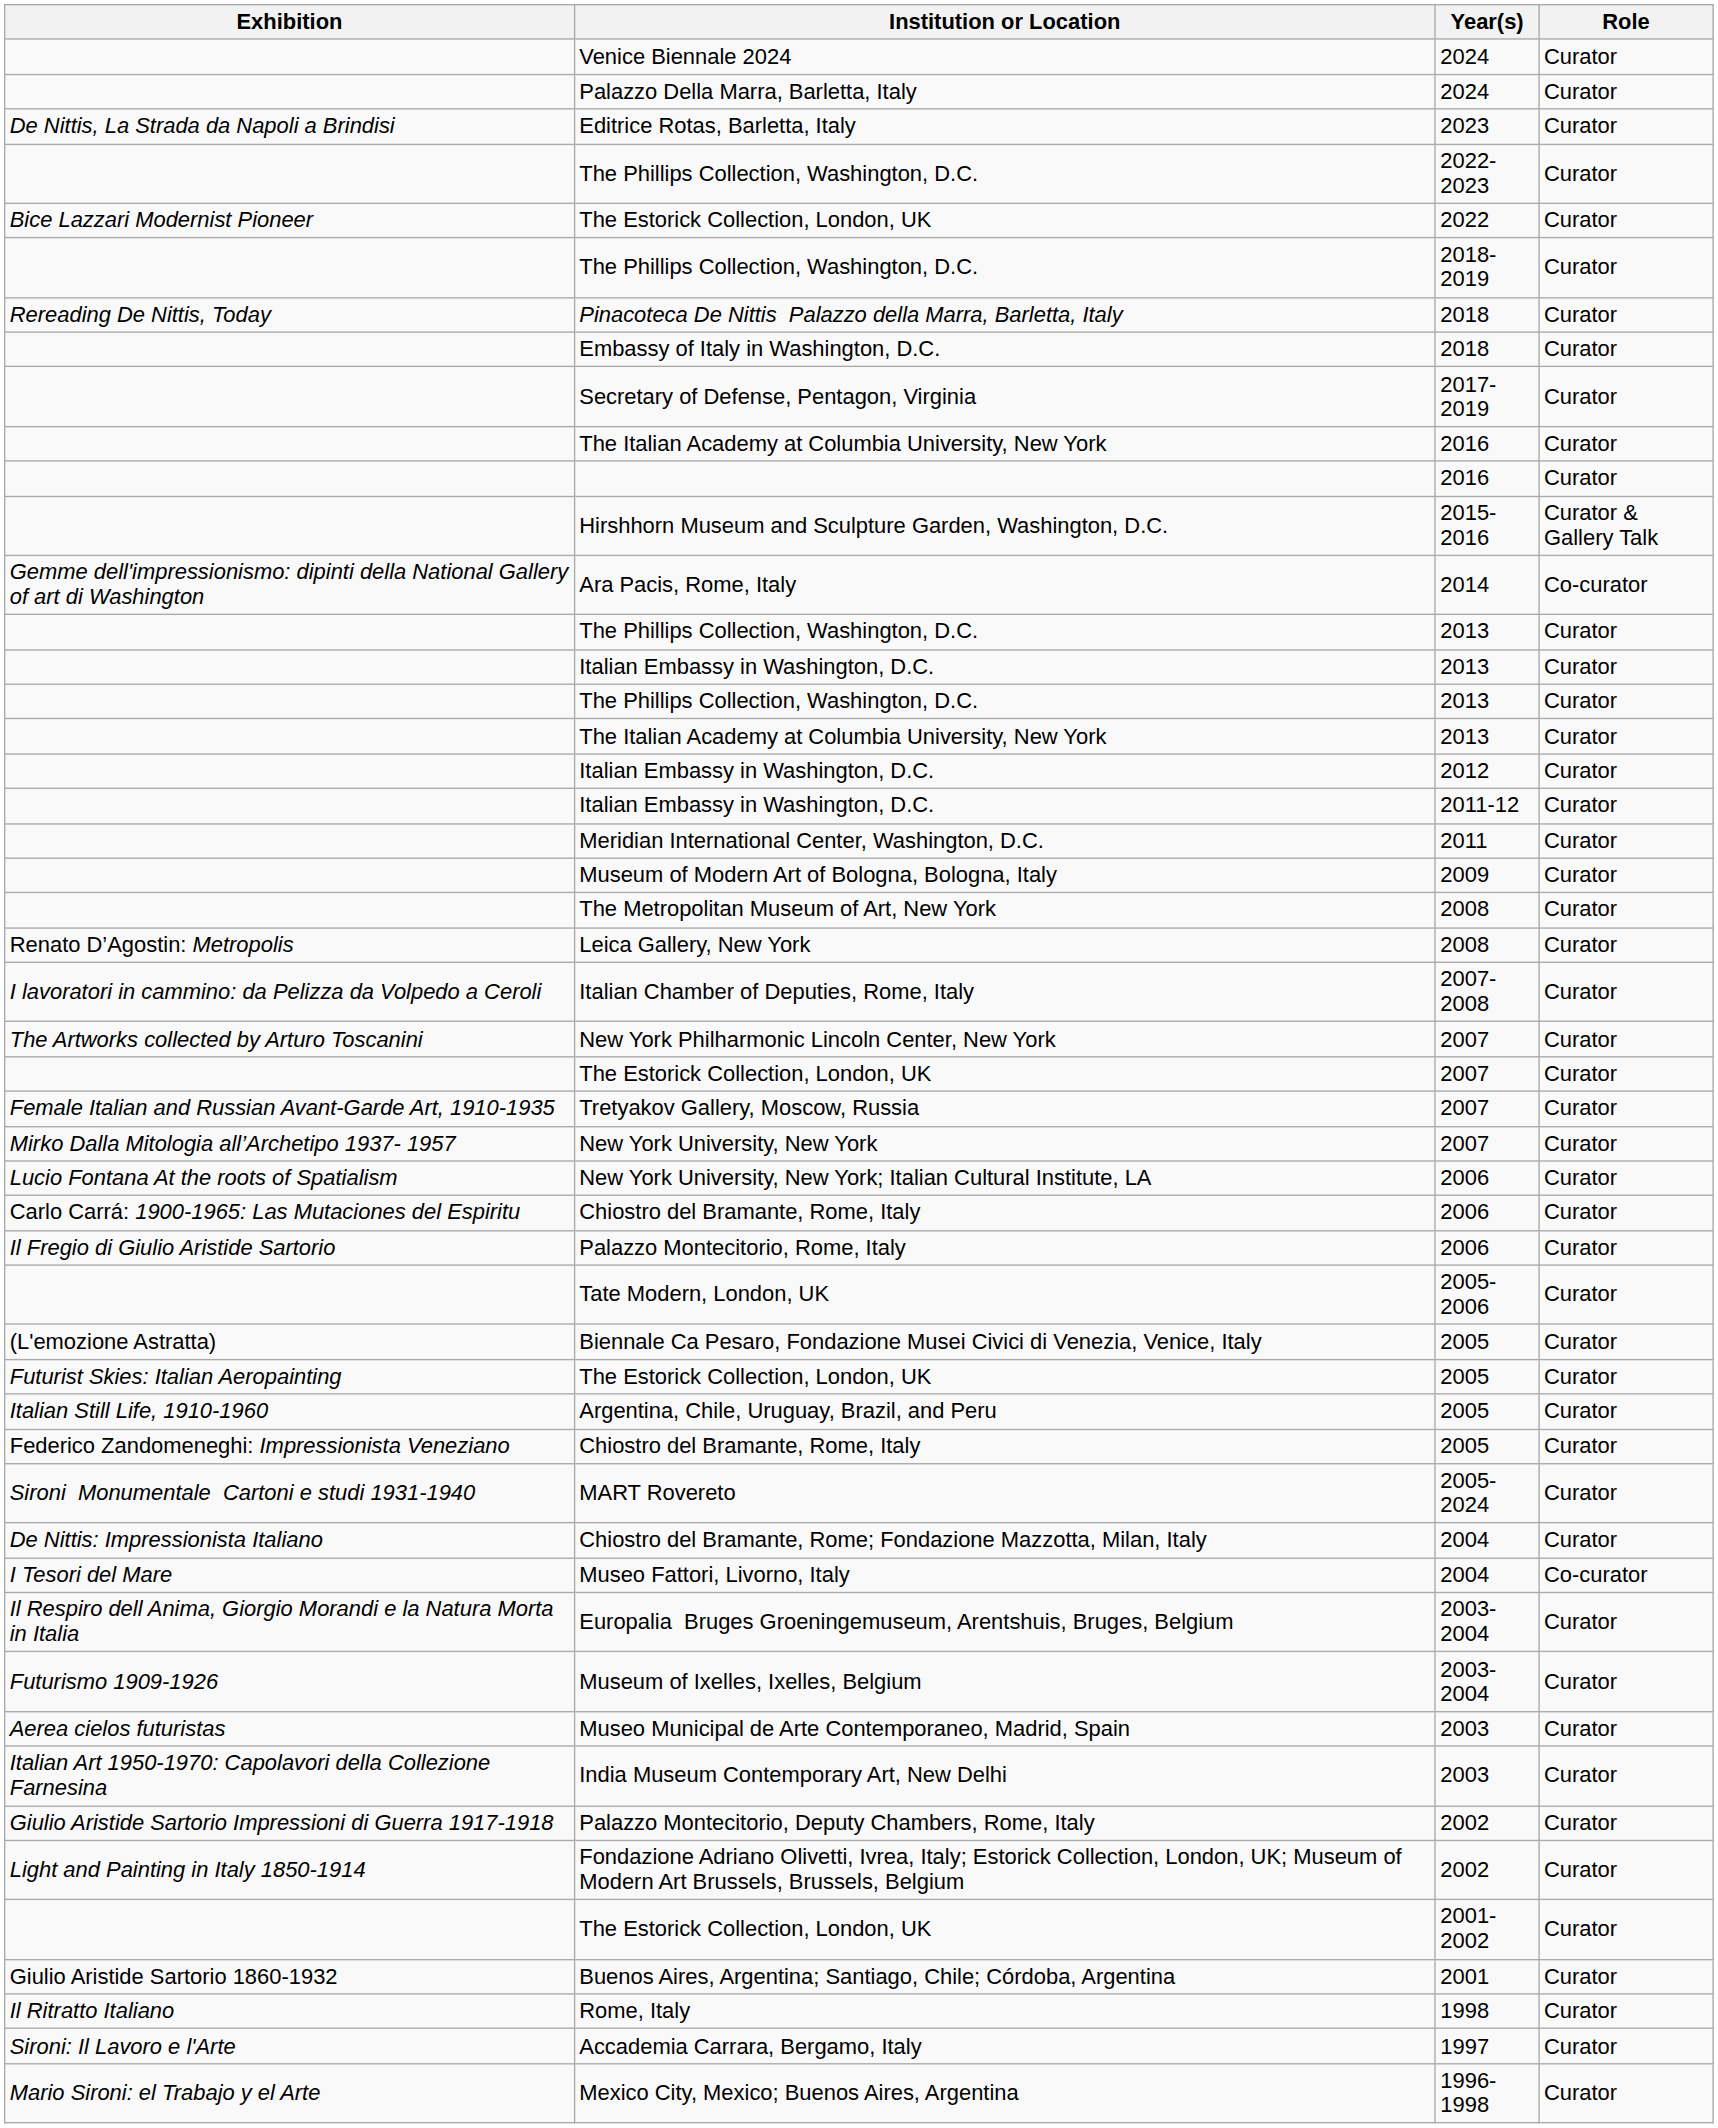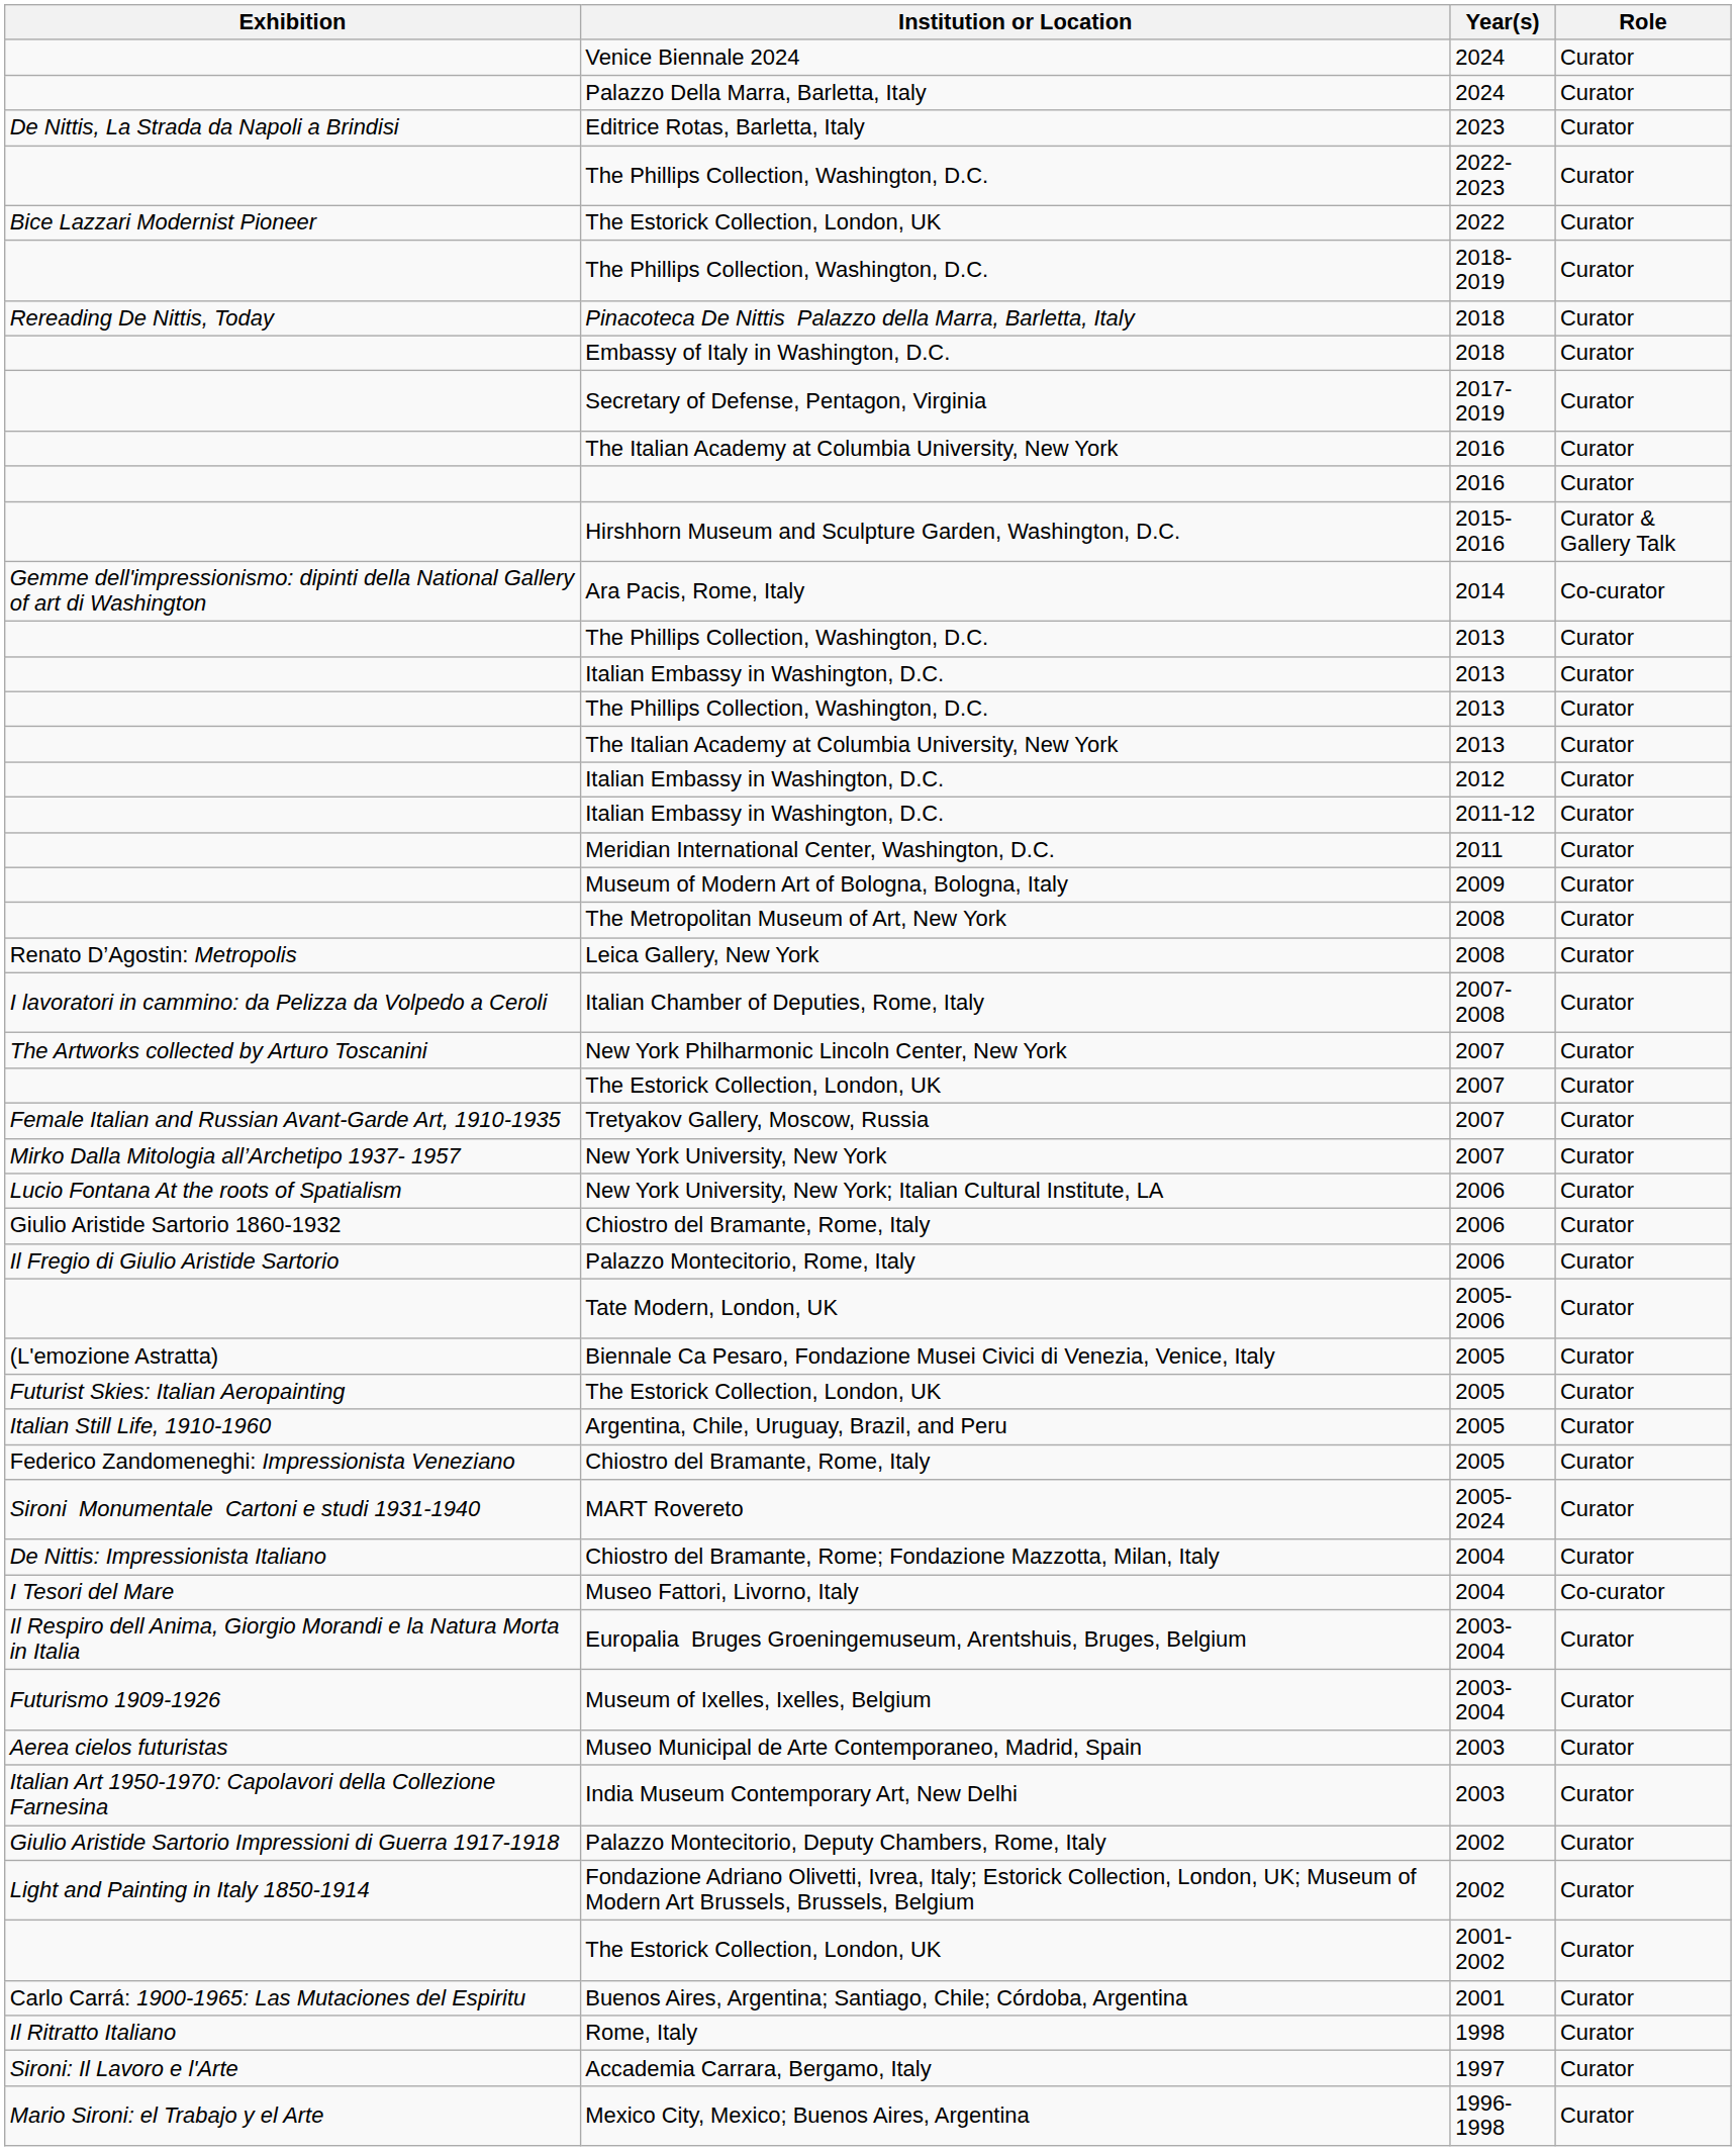 <table class="wikitable">
 <tr>
 <th>Exhibition</th>
 <th>Institution or Location</th>
 <th>Year(s)</th>
 <th>Role</th>
 </tr>
 <tr>
 <td><em></em></td>
 <td>Venice Biennale 2024</td>
 <td>2024</td>
 <td>Curator</td>
 </tr>
 <tr>
 <td><em></em></td>
 <td>Palazzo Della Marra, Barletta, Italy</td>
 <td>2024</td>
 <td>Curator</td>
 </tr>
 <tr>
 <td><em>De Nittis, La Strada da Napoli a Brindisi</em></td>
 <td>Editrice Rotas, Barletta, Italy</td>
 <td>2023</td>
 <td>Curator</td>
 </tr>
 <tr>
 <td><em></em></td>
 <td>The Phillips Collection, Washington, D.C.</td>
 <td>2022-2023</td>
 <td>Curator</td>
 </tr>
 <tr>
 <td><em>Bice Lazzari Modernist Pioneer</em></td>
 <td>The Estorick Collection, London, UK</td>
 <td>2022</td>
 <td>Curator</td>
 </tr>
 <tr>
 <td></td>
 <td>The Phillips Collection, Washington, D.C.</td>
 <td>2018-2019</td>
 <td>Curator</td>
 </tr>
 <tr>
 <td><em>Rereading De Nittis, Today</em>  </td>
 <td><em>Pinacoteca De Nittis  Palazzo della Marra, Barletta, Italy</em></td>
 <td>2018</td>
 <td>Curator</td>
 </tr>
 <tr>
 <td><em></em></td>
 <td>Embassy of Italy in Washington, D.C.</td>
 <td>2018</td>
 <td>Curator</td>
 </tr>
 <tr>
 <td><em></em></td>
 <td>Secretary of Defense, Pentagon, Virginia</td>
 <td>2017-2019</td>
 <td>Curator</td>
 </tr>
 <tr>
 <td></td>
 <td>The Italian Academy at Columbia University, New York</td>
 <td>2016</td>
 <td>Curator</td>
 </tr>
 <tr>
 <td><em></em></td>
 <td></td>
 <td>2016</td>
 <td>Curator</td>
 </tr>
 <tr>
 <td><em></em></td>
 <td>Hirshhorn Museum and Sculpture Garden, Washington, D.C.</td>
 <td>2015-2016</td>
 <td>Curator & Gallery Talk</td>
 </tr>
 <tr>
 <td><em>Gemme dell'impressionismo: dipinti della National Gallery of art di Washington</em></td>
 <td>Ara Pacis, Rome, Italy</td>
 <td>2014</td>
 <td>Co-curator</td>
 </tr>
 <tr>
 <td><em></em></td>
 <td>The Phillips Collection, Washington, D.C.</td>
 <td>2013</td>
 <td>Curator</td>
 </tr>
 <tr>
 <td><em></em></td>
 <td>Italian Embassy in Washington, D.C.</td>
 <td>2013</td>
 <td>Curator</td>
 </tr>
 <tr>
 <td></td>
 <td>The Phillips Collection, Washington, D.C.</td>
 <td>2013</td>
 <td>Curator</td>
 </tr>
 <tr>
 <td></td>
 <td>The Italian Academy at Columbia University, New York</td>
 <td>2013</td>
 <td>Curator</td>
 </tr>
 <tr>
 <td><em></em></td>
 <td>Italian Embassy in Washington, D.C.</td>
 <td>2012</td>
 <td>Curator</td>
 </tr>
 <tr>
 <td><em></em></td>
 <td>Italian Embassy in Washington, D.C.</td>
 <td>2011-12</td>
 <td>Curator</td>
 </tr>
 <tr>
 <td><em></em></td>
 <td>Meridian International Center, Washington, D.C.</td>
 <td>2011</td>
 <td>Curator</td>
 </tr>
 <tr>
 <td><em></em></td>
 <td>Museum of Modern Art of Bologna, Bologna, Italy</td>
 <td>2009</td>
 <td>Curator</td>
 </tr>
 <tr>
 <td><em></em></td>
 <td>The Metropolitan Museum of Art, New York</td>
 <td>2008</td>
 <td>Curator</td>
 </tr>
 <tr>
 <td>Renato D’Agostin: <em>Metropolis</em></td>
 <td>Leica Gallery, New York</td>
 <td>2008</td>
 <td>Curator</td>
 </tr>
 <tr>
 <td><em>I lavoratori in cammino: da Pelizza da Volpedo a Ceroli</em></td>
 <td>Italian Chamber of Deputies, Rome, Italy</td>
 <td>2007-2008</td>
 <td>Curator</td>
 </tr>
 <tr>
 <td><em>The Artworks collected by Arturo Toscanini</em></td>
 <td>New York Philharmonic Lincoln Center, New York</td>
 <td>2007</td>
 <td>Curator</td>
 </tr>
 <tr>
 <td><em></em></td>
 <td>The Estorick Collection, London, UK</td>
 <td>2007</td>
 <td>Curator</td>
 </tr>
 <tr>
 <td><em>Female Italian and Russian Avant-Garde Art, 1910-1935</em></td>
 <td>Tretyakov Gallery, Moscow, Russia</td>
 <td>2007</td>
 <td>Curator</td>
 </tr>
 <tr>
 <td><em>Mirko Dalla Mitologia all’Archetipo 1937- 1957</em></td>
 <td>New York University, New York</td>
 <td>2007</td>
 <td>Curator</td>
 </tr>
 <tr>
 <td><em>Lucio Fontana At the roots of Spatialism</em></td>
 <td>New York University, New York; Italian Cultural Institute, LA</td>
 <td>2006</td>
 <td>Curator</td>
 </tr>
 <tr>
-<td>Carlo Carrá: <em>1900-1965: Las Mutaciones del Espiritu</em></td>
+<td>Giulio Aristide Sartorio 1860-1932</td>
 <td>Chiostro del Bramante, Rome, Italy</td>
 <td>2006</td>
 <td>Curator</td>
 </tr>
 <tr>
 <td><em>Il Fregio di Giulio Aristide Sartorio</em></td>
 <td>Palazzo Montecitorio, Rome, Italy</td>
 <td>2006</td>
 <td>Curator</td>
 </tr>
 <tr>
 <td><em></em></td>
 <td>Tate Modern, London, UK</td>
 <td>2005-2006</td>
 <td>Curator</td>
 </tr>
 <tr>
 <td> (L'emozione  Astratta)</td>
 <td>Biennale Ca Pesaro, Fondazione Musei Civici di Venezia, Venice, Italy</td>
 <td>2005</td>
 <td>Curator</td>
 </tr>
 <tr>
 <td><em>Futurist Skies: Italian Aeropainting</em></td>
 <td>The Estorick Collection, London, UK</td>
 <td>2005</td>
 <td>Curator</td>
 </tr>
 <tr>
 <td><em>Italian Still Life, 1910-1960</em></td>
 <td>Argentina, Chile, Uruguay, Brazil, and Peru</td>
 <td>2005</td>
 <td>Curator</td>
 </tr>
 <tr>
 <td>Federico Zandomeneghi: <em>Impressionista Veneziano</em></td>
 <td>Chiostro del Bramante, Rome, Italy</td>
 <td>2005</td>
 <td>Curator</td>
 </tr>
 <tr>
 <td><em>Sironi  Monumentale  Cartoni e studi 1931-1940</em></td>
 <td>MART Rovereto</td>
 <td>2005-2024</td>
 <td>Curator</td>
 </tr>
 <tr>
 <td><em>De Nittis: Impressionista Italiano</em></td>
 <td>Chiostro del Bramante, Rome; Fondazione Mazzotta, Milan, Italy</td>
 <td>2004</td>
 <td>Curator</td>
 </tr>
 <tr>
 <td><em>I Tesori del Mare</em></td>
 <td>Museo Fattori, Livorno, Italy</td>
 <td>2004</td>
 <td>Co-curator</td>
 </tr>
 <tr>
 <td><em>Il Respiro dell Anima, Giorgio Morandi e la Natura Morta in Italia</em></td>
 <td>Europalia  Bruges Groeningemuseum, Arentshuis, Bruges, Belgium</td>
 <td>2003-2004</td>
 <td>Curator</td>
 </tr>
 <tr>
 <td><em>Futurismo 1909-1926</em></td>
 <td>Museum of Ixelles, Ixelles, Belgium</td>
 <td>2003-2004</td>
 <td>Curator</td>
 </tr>
 <tr>
 <td><em>Aerea cielos futuristas</em></td>
 <td>Museo Municipal de Arte Contemporaneo, Madrid, Spain</td>
 <td>2003</td>
 <td>Curator</td>
 </tr>
 <tr>
 <td><em>Italian Art 1950-1970: Capolavori della Collezione Farnesina</em></td>
 <td>India Museum Contemporary Art, New Delhi</td>
 <td>2003</td>
 <td>Curator</td>
 </tr>
 <tr>
 <td><em>Giulio Aristide Sartorio Impressioni di Guerra 1917-1918</em></td>
 <td>Palazzo Montecitorio, Deputy Chambers, Rome, Italy</td>
 <td>2002</td>
 <td>Curator</td>
 </tr>
 <tr>
 <td><em>Light and Painting in Italy 1850-1914</em></td>
 <td>Fondazione Adriano Olivetti, Ivrea, Italy; Estorick Collection, London, UK; Museum of Modern Art Brussels, Brussels, Belgium</td>
 <td>2002</td>
 <td>Curator</td>
 </tr>
 <tr>
 <td></td>
 <td>The Estorick Collection, London, UK</td>
 <td>2001-2002</td>
 <td>Curator</td>
 </tr>
 <tr>
-<td>Giulio Aristide Sartorio 1860-1932</td>
+<td>Carlo Carrá: <em>1900-1965: Las Mutaciones del Espiritu</em></td>
 <td>Buenos Aires, Argentina; Santiago, Chile; Córdoba, Argentina</td>
 <td>2001</td>
 <td>Curator</td>
 </tr>
 <tr>
 <td><em>Il Ritratto Italiano</em></td>
 <td>Rome, Italy</td>
 <td>1998</td>
 <td>Curator</td>
 </tr>
 <tr>
 <td><em>Sironi: Il Lavoro e l'Arte</em></td>
 <td>Accademia Carrara, Bergamo, Italy</td>
 <td>1997</td>
 <td>Curator</td>
 </tr>
 <tr>
 <td><em>Mario Sironi: el Trabajo y el Arte</em></td>
 <td>Mexico City, Mexico; Buenos Aires, Argentina</td>
 <td>1996-1998</td>
 <td>Curator</td>
 </tr>
 </table>
